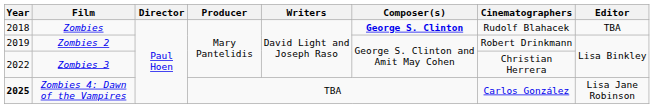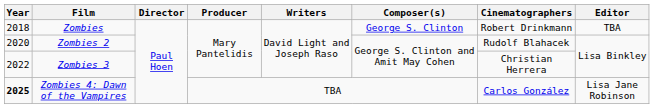 <table class="wikitable" style="text-align:center; width:100%;">
 <tr>
 <th>Year</th>
 <th>Film</th>
 <th>Director</th>
 <th>Producer</th>
 <th>Writers</th>
 <th>Composer(s)</th>
 <th>Cinematographers</th>
 <th>Editor</th>
 </tr>
 <tr>
 <td>2018</td>
 <td><em><a href='#'>Zombies</a></em></td>
 <td rowspan="4"><a href='#'>Paul Hoen</a></td>
 <td rowspan="3">Mary Pantelidis</td>
 <td rowspan="3">David Light and Joseph Raso</td>
-<td><strong><a href='#'>George S. Clinton</a></strong></td>
-<td>Rudolf Blahacek</td>
+<td><a href='#'>George S. Clinton</a></td>
+<td>Robert Drinkmann</td>
 <td>TBA</td>
 </tr>
 <tr>
-<td>2019</td>
+<td>2020</td>
 <td><em><a href='#'>Zombies 2</a></em></td>
 <td rowspan="2">George S. Clinton and Amit May Cohen</td>
-<td>Robert Drinkmann</td>
+<td>Rudolf Blahacek</td>
 <td rowspan="2">Lisa Binkley</td>
 </tr>
 <tr>
 <td>2022</td>
 <td><em><a href='#'>Zombies 3</a></em></td>
 <td>Christian Herrera</td>
 </tr>
 <tr>
 <td><strong>2025</strong></td>
 <td><em><a href='#'>Zombies 4: Dawn of the Vampires</a></em></td>
 <td colspan="3">TBA</td>
 <td><a href='#'>Carlos González</a></td>
 <td>Lisa Jane Robinson</td>
 </tr>
 </table>
